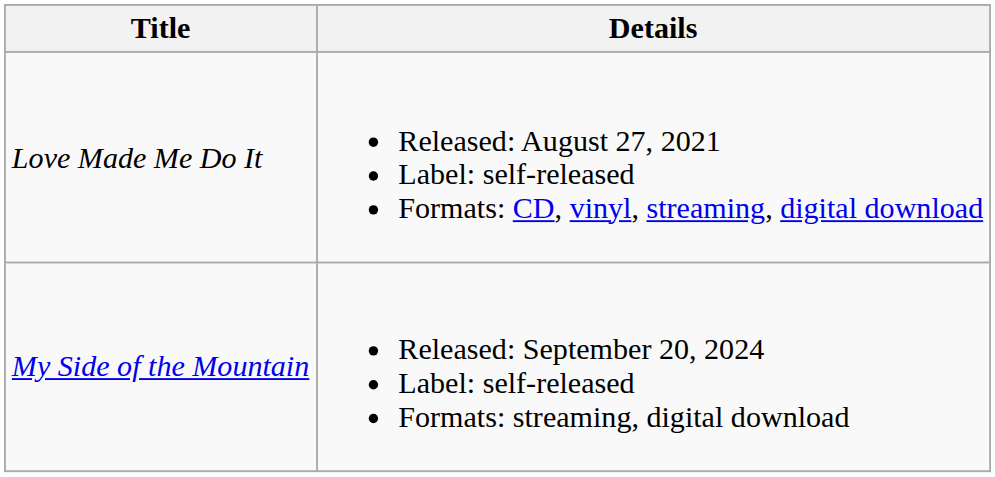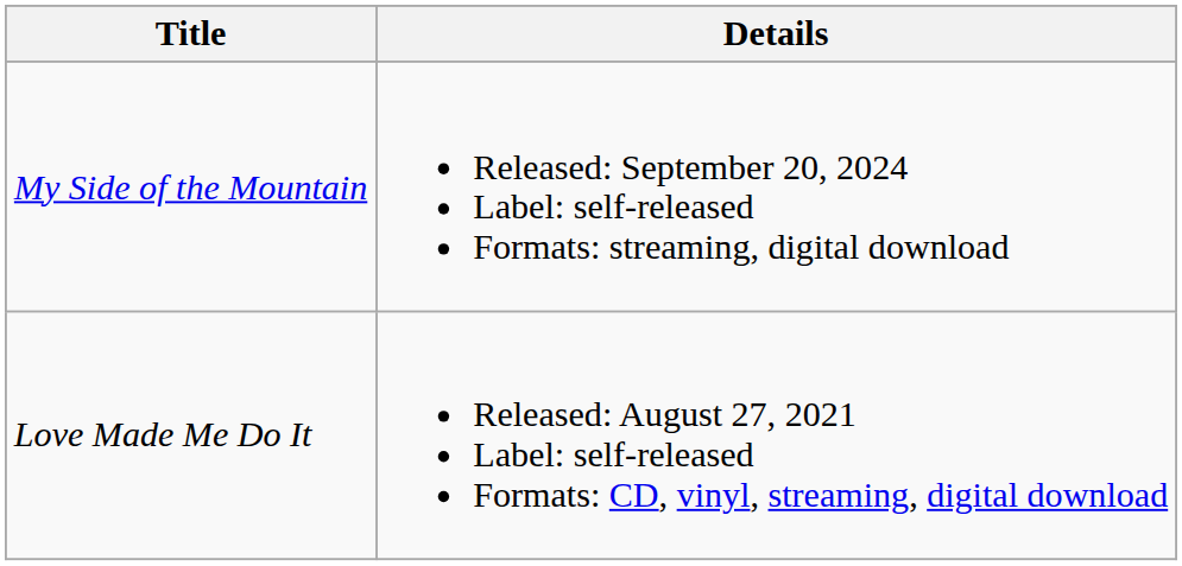 <table class="wikitable">
 <tr>
 <th>Title</th>
 <th>Details</th>
 </tr>
 <tr>
+<td><em><a href='#'>My Side of the Mountain</a></em></td>
+<td><br><ul><li>Released: September 20, 2024</li><li>Label: self-released</li><li>Formats: streaming, digital download</li></ul></td>
+</tr>
+<tr>
 <td><em>Love Made Me Do It</em></td>
 <td><br><ul><li>Released: August 27, 2021</li><li>Label: self-released</li><li>Formats: <a href='#'>CD</a>, <a href='#'>vinyl</a>, <a href='#'>streaming</a>, <a href='#'>digital download</a></li></ul></td>
 </tr>
-<tr>
-<td><em><a href='#'>My Side of the Mountain</a></em></td>
-<td><br><ul><li>Released: September 20, 2024</li><li>Label: self-released</li><li>Formats: streaming, digital download</li></ul></td>
-</tr>
 </table>
